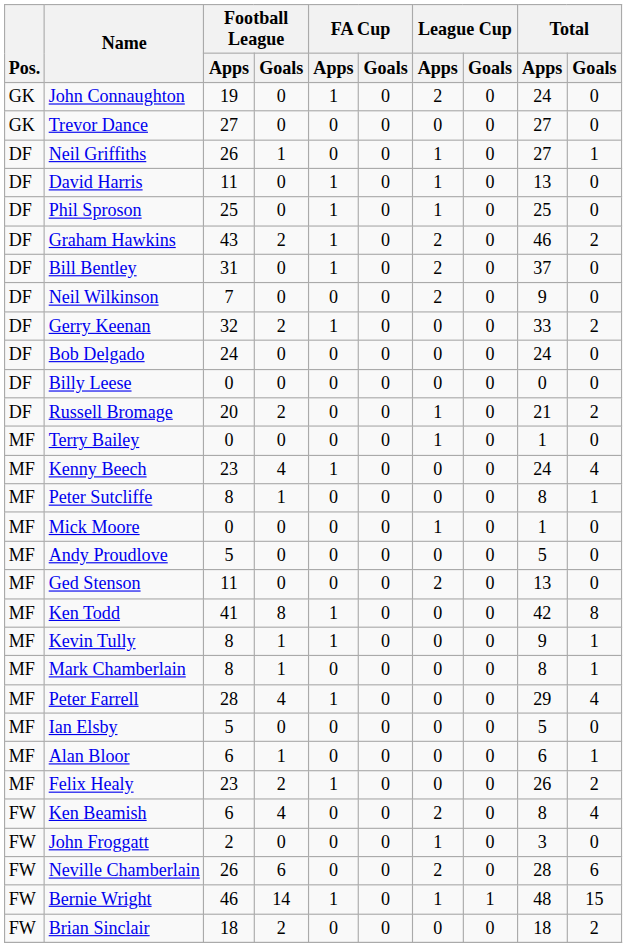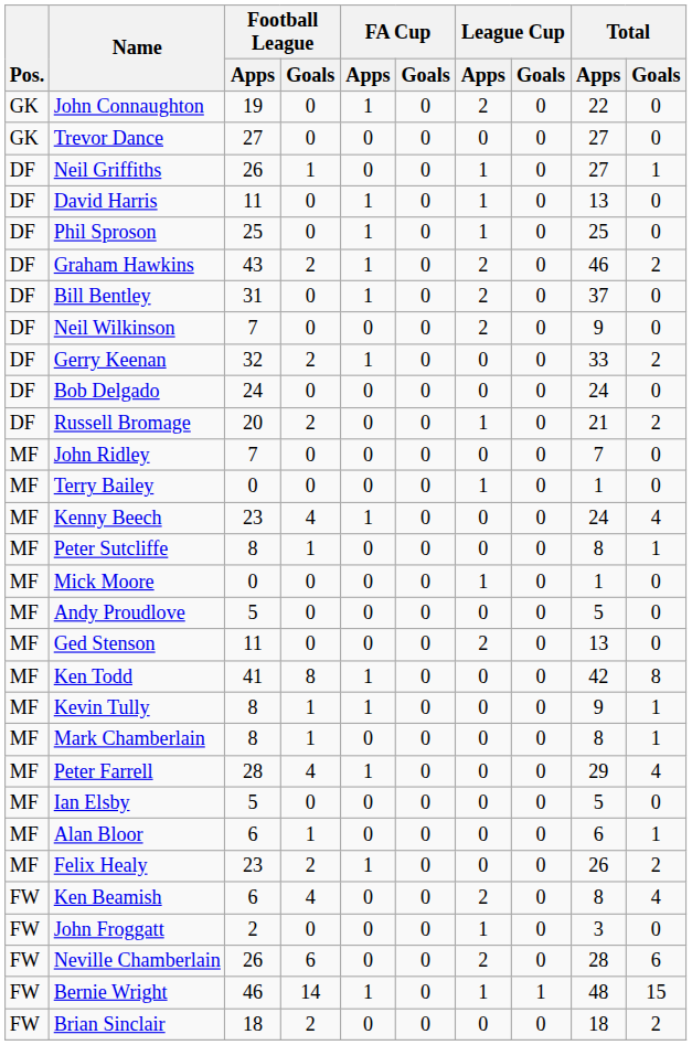 <table class="wikitable" style="text-align:center">
 <tr>
 <th rowspan="2" valign="bottom">Pos.</th>
 <th rowspan="2">Name</th>
 <th colspan="2" width="85">Football League</th>
 <th colspan="2" width="85">FA Cup</th>
 <th colspan="2" width="85">League Cup</th>
 <th colspan="2" width="85">Total</th>
 </tr>
 <tr>
 <th>Apps</th>
 <th>Goals</th>
 <th>Apps</th>
 <th>Goals</th>
 <th>Apps</th>
 <th>Goals</th>
 <th>Apps</th>
 <th>Goals</th>
 </tr>
 <tr>
 <td align="left">GK</td>
 <td align="left"> <a href='#'>John Connaughton</a></td>
 <td>19</td>
 <td>0</td>
 <td>1</td>
 <td>0</td>
 <td>2</td>
 <td>0</td>
-<td>24</td>
+<td>22</td>
 <td>0</td>
 </tr>
 <tr>
 <td align="left">GK</td>
 <td align="left"> <a href='#'>Trevor Dance</a></td>
 <td>27</td>
 <td>0</td>
 <td>0</td>
 <td>0</td>
 <td>0</td>
 <td>0</td>
 <td>27</td>
 <td>0</td>
 </tr>
 <tr>
 <td align="left">DF</td>
 <td align="left"> <a href='#'>Neil Griffiths</a></td>
 <td>26</td>
 <td>1</td>
 <td>0</td>
 <td>0</td>
 <td>1</td>
 <td>0</td>
 <td>27</td>
 <td>1</td>
 </tr>
 <tr>
 <td align="left">DF</td>
 <td align="left"> <a href='#'>David Harris</a></td>
 <td>11</td>
 <td>0</td>
 <td>1</td>
 <td>0</td>
 <td>1</td>
 <td>0</td>
 <td>13</td>
 <td>0</td>
 </tr>
 <tr>
 <td align="left">DF</td>
 <td align="left"> <a href='#'>Phil Sproson</a></td>
 <td>25</td>
 <td>0</td>
 <td>1</td>
 <td>0</td>
 <td>1</td>
 <td>0</td>
 <td>25</td>
 <td>0</td>
 </tr>
 <tr>
 <td align="left">DF</td>
 <td align="left"> <a href='#'>Graham Hawkins</a></td>
 <td>43</td>
 <td>2</td>
 <td>1</td>
 <td>0</td>
 <td>2</td>
 <td>0</td>
 <td>46</td>
 <td>2</td>
 </tr>
 <tr>
 <td align="left">DF</td>
 <td align="left"> <a href='#'>Bill Bentley</a></td>
 <td>31</td>
 <td>0</td>
 <td>1</td>
 <td>0</td>
 <td>2</td>
 <td>0</td>
 <td>37</td>
 <td>0</td>
 </tr>
 <tr>
 <td align="left">DF</td>
 <td align="left"> <a href='#'>Neil Wilkinson</a></td>
 <td>7</td>
 <td>0</td>
 <td>0</td>
 <td>0</td>
 <td>2</td>
 <td>0</td>
 <td>9</td>
 <td>0</td>
 </tr>
 <tr>
 <td align="left">DF</td>
 <td align="left"> <a href='#'>Gerry Keenan</a></td>
 <td>32</td>
 <td>2</td>
 <td>1</td>
 <td>0</td>
 <td>0</td>
 <td>0</td>
 <td>33</td>
 <td>2</td>
 </tr>
 <tr>
 <td align="left">DF</td>
 <td align="left"> <a href='#'>Bob Delgado</a></td>
 <td>24</td>
 <td>0</td>
 <td>0</td>
 <td>0</td>
 <td>0</td>
 <td>0</td>
 <td>24</td>
 <td>0</td>
 </tr>
 <tr>
 <td align="left">DF</td>
-<td align="left"> <a href='#'>Billy Leese</a></td>
-<td>0</td>
-<td>0</td>
-<td>0</td>
-<td>0</td>
-<td>0</td>
-<td>0</td>
-<td>0</td>
-<td>0</td>
-</tr>
-<tr>
-<td align="left">DF</td>
 <td align="left"> <a href='#'>Russell Bromage</a></td>
 <td>20</td>
 <td>2</td>
 <td>0</td>
 <td>0</td>
 <td>1</td>
 <td>0</td>
 <td>21</td>
 <td>2</td>
+</tr>
+<tr>
+<td align="left">MF</td>
+<td align="left"> <a href='#'>John Ridley</a></td>
+<td>7</td>
+<td>0</td>
+<td>0</td>
+<td>0</td>
+<td>0</td>
+<td>0</td>
+<td>7</td>
+<td>0</td>
 </tr>
 <tr>
 <td align="left">MF</td>
 <td align="left"> <a href='#'>Terry Bailey</a></td>
 <td>0</td>
 <td>0</td>
 <td>0</td>
 <td>0</td>
 <td>1</td>
 <td>0</td>
 <td>1</td>
 <td>0</td>
 </tr>
 <tr>
 <td align="left">MF</td>
 <td align="left"> <a href='#'>Kenny Beech</a></td>
 <td>23</td>
 <td>4</td>
 <td>1</td>
 <td>0</td>
 <td>0</td>
 <td>0</td>
 <td>24</td>
 <td>4</td>
 </tr>
 <tr>
 <td align="left">MF</td>
 <td align="left"> <a href='#'>Peter Sutcliffe</a></td>
 <td>8</td>
 <td>1</td>
 <td>0</td>
 <td>0</td>
 <td>0</td>
 <td>0</td>
 <td>8</td>
 <td>1</td>
 </tr>
 <tr>
 <td align="left">MF</td>
 <td align="left"> <a href='#'>Mick Moore</a></td>
 <td>0</td>
 <td>0</td>
 <td>0</td>
 <td>0</td>
 <td>1</td>
 <td>0</td>
 <td>1</td>
 <td>0</td>
 </tr>
 <tr>
 <td align="left">MF</td>
 <td align="left"> <a href='#'>Andy Proudlove</a></td>
 <td>5</td>
 <td>0</td>
 <td>0</td>
 <td>0</td>
 <td>0</td>
 <td>0</td>
 <td>5</td>
 <td>0</td>
 </tr>
 <tr>
 <td align="left">MF</td>
 <td align="left"> <a href='#'>Ged Stenson</a></td>
 <td>11</td>
 <td>0</td>
 <td>0</td>
 <td>0</td>
 <td>2</td>
 <td>0</td>
 <td>13</td>
 <td>0</td>
 </tr>
 <tr>
 <td align="left">MF</td>
 <td align="left"> <a href='#'>Ken Todd</a></td>
 <td>41</td>
 <td>8</td>
 <td>1</td>
 <td>0</td>
 <td>0</td>
 <td>0</td>
 <td>42</td>
 <td>8</td>
 </tr>
 <tr>
 <td align="left">MF</td>
 <td align="left"> <a href='#'>Kevin Tully</a></td>
 <td>8</td>
 <td>1</td>
 <td>1</td>
 <td>0</td>
 <td>0</td>
 <td>0</td>
 <td>9</td>
 <td>1</td>
 </tr>
 <tr>
 <td align="left">MF</td>
 <td align="left"> <a href='#'>Mark Chamberlain</a></td>
 <td>8</td>
 <td>1</td>
 <td>0</td>
 <td>0</td>
 <td>0</td>
 <td>0</td>
 <td>8</td>
 <td>1</td>
 </tr>
 <tr>
 <td align="left">MF</td>
 <td align="left"> <a href='#'>Peter Farrell</a></td>
 <td>28</td>
 <td>4</td>
 <td>1</td>
 <td>0</td>
 <td>0</td>
 <td>0</td>
 <td>29</td>
 <td>4</td>
 </tr>
 <tr>
 <td align="left">MF</td>
 <td align="left"> <a href='#'>Ian Elsby</a></td>
 <td>5</td>
 <td>0</td>
 <td>0</td>
 <td>0</td>
 <td>0</td>
 <td>0</td>
 <td>5</td>
 <td>0</td>
 </tr>
 <tr>
 <td align="left">MF</td>
 <td align="left"> <a href='#'>Alan Bloor</a></td>
 <td>6</td>
 <td>1</td>
 <td>0</td>
 <td>0</td>
 <td>0</td>
 <td>0</td>
 <td>6</td>
 <td>1</td>
 </tr>
 <tr>
 <td align="left">MF</td>
 <td align="left"> <a href='#'>Felix Healy</a></td>
 <td>23</td>
 <td>2</td>
 <td>1</td>
 <td>0</td>
 <td>0</td>
 <td>0</td>
 <td>26</td>
 <td>2</td>
 </tr>
 <tr>
 <td align="left">FW</td>
 <td align="left"> <a href='#'>Ken Beamish</a></td>
 <td>6</td>
 <td>4</td>
 <td>0</td>
 <td>0</td>
 <td>2</td>
 <td>0</td>
 <td>8</td>
 <td>4</td>
 </tr>
 <tr>
 <td align="left">FW</td>
 <td align="left"> <a href='#'>John Froggatt</a></td>
 <td>2</td>
 <td>0</td>
 <td>0</td>
 <td>0</td>
 <td>1</td>
 <td>0</td>
 <td>3</td>
 <td>0</td>
 </tr>
 <tr>
 <td align="left">FW</td>
 <td align="left"> <a href='#'>Neville Chamberlain</a></td>
 <td>26</td>
 <td>6</td>
 <td>0</td>
 <td>0</td>
 <td>2</td>
 <td>0</td>
 <td>28</td>
 <td>6</td>
 </tr>
 <tr>
 <td align="left">FW</td>
 <td align="left"> <a href='#'>Bernie Wright</a></td>
 <td>46</td>
 <td>14</td>
 <td>1</td>
 <td>0</td>
 <td>1</td>
 <td>1</td>
 <td>48</td>
 <td>15</td>
 </tr>
 <tr>
 <td align="left">FW</td>
 <td align="left"> <a href='#'>Brian Sinclair</a></td>
 <td>18</td>
 <td>2</td>
 <td>0</td>
 <td>0</td>
 <td>0</td>
 <td>0</td>
 <td>18</td>
 <td>2</td>
 </tr>
 <tr>
 </tr>
 </table>
